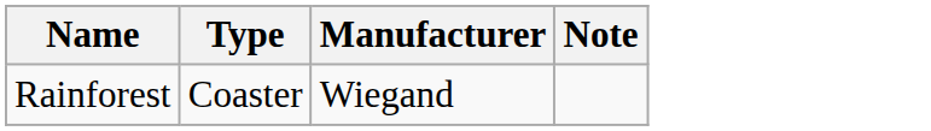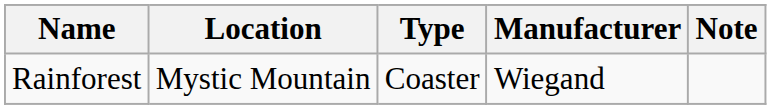 <table class="wikitable sortable">
 <tr>
 <th>Name</th>
+<th>Location</th>
 <th>Type</th>
 <th>Manufacturer</th>
 <th>Note</th>
 </tr>
 <tr>
 <td>Rainforest</td>
+<td>Mystic Mountain</td>
 <td>Coaster</td>
 <td>Wiegand</td>
 <td></td>
 </tr>
 </table>
